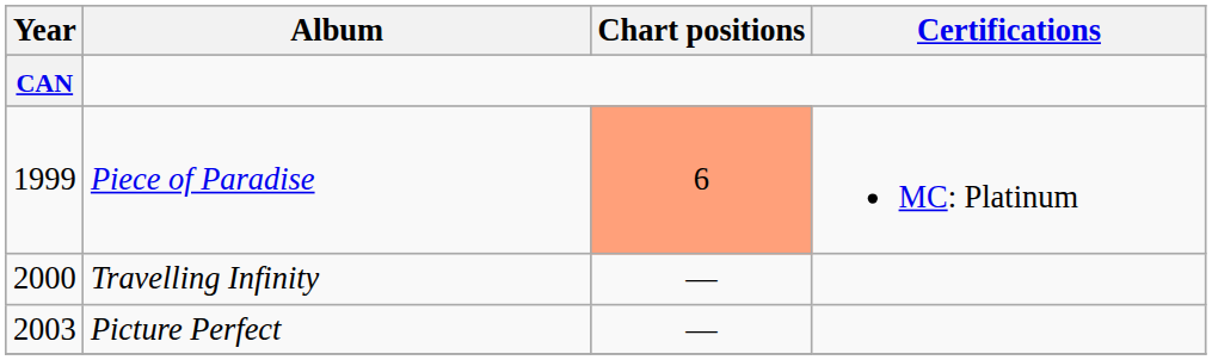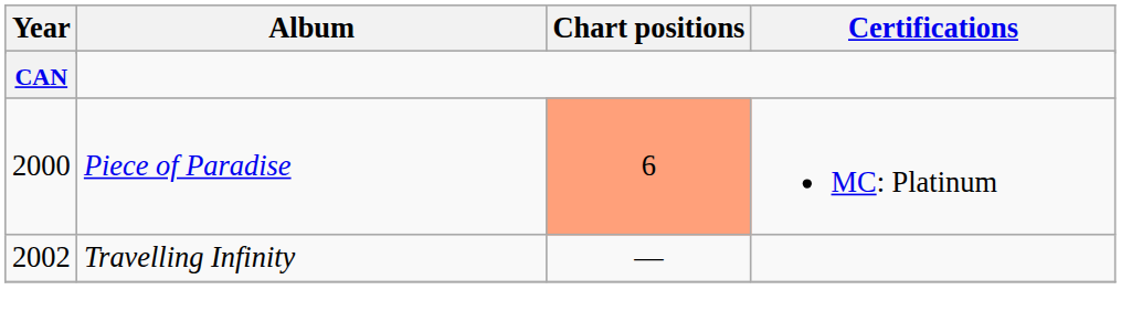 <table class="wikitable">
 <tr>
 <th width="28" rowspan="2">Year</th>
 <th width="250" rowspan="2">Album</th>
 <th colspan="1">Chart positions</th>
 <th scope="col" rowspan="2" style="width:12em;"><a href='#'>Certifications</a></th>
 </tr>
 <tr>
 </tr>
 <tr bgcolor="#DDDDDD">
 <th width="30"><small><a href='#'>CAN</a></small></th>
 </tr>
 <tr>
-<td align="left" rowspan="1">1999</td>
+<td align="left" rowspan="1">2000</td>
 <td align="left" rowspan="1"><em><a href='#'>Piece of Paradise</a></em></td>
 <td align="center" style="background: lightsalmon;">6</td>
 <td><br><ul><li><a href='#'>MC</a>: Platinum</li></ul></td>
 </tr>
 <tr>
-<td align="left" rowspan="1">2000</td>
+<td align="left" rowspan="1">2002</td>
 <td align="left" rowspan="1"><em>Travelling Infinity</em></td>
-<td align="center">—</td>
-<td></td>
-</tr>
-<tr>
-<td align="left" rowspan="1">2003</td>
-<td align="left" rowspan="1"><em>Picture Perfect</em></td>
 <td align="center">—</td>
 <td></td>
 </tr>
 <tr>
 </tr>
 </table>
